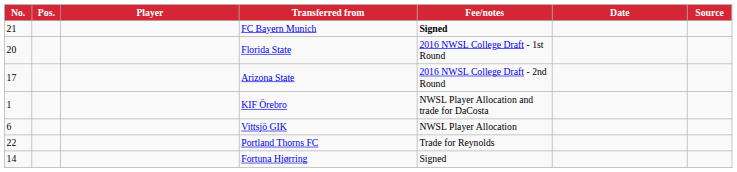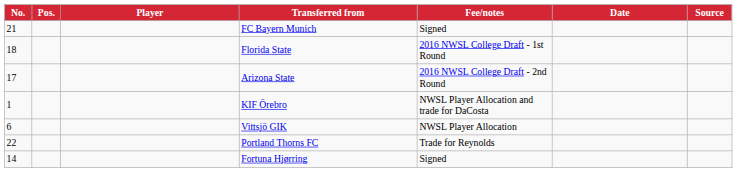 <table class="wikitable sortable" style="width:90%; text-align:center; font-size:95%; text-align:left;">
 <tr>
 <th style="color:white; background:#D52635; width:25px;"><strong>No.</strong></th>
 <th style="color:white; background:#D52635; width:25px;"><strong>Pos.</strong></th>
 <th style="color:white; background:#D52635; width:200px;"><strong>Player</strong></th>
 <th style="color:white; background:#D52635; width:200px;"><strong>Transferred from</strong></th>
 <th style="color:white; background:#D52635; width:150px;"><strong>Fee/notes</strong></th>
 <th style="color:white; background:#D52635; width:150px;"><strong>Date</strong></th>
 <th style="color:white; background:#D52635; width:25px;"><strong>Source</strong></th>
 </tr>
 <tr>
 <td>21</td>
 <td align=center></td>
 <td></td>
 <td> <a href='#'>FC Bayern Munich</a></td>
-<td><strong>Signed</strong></td>
+<td>Signed</td>
 <td></td>
 <td></td>
 </tr>
 <tr>
-<td>20</td>
+<td>18</td>
 <td align=center></td>
 <td></td>
 <td> <a href='#'>Florida State</a></td>
 <td><a href='#'>2016 NWSL College Draft</a> - 1st Round</td>
 <td></td>
 <td></td>
 </tr>
 <tr>
 <td>17</td>
 <td align=center></td>
 <td></td>
 <td> <a href='#'>Arizona State</a></td>
 <td><a href='#'>2016 NWSL College Draft</a> - 2nd Round</td>
 <td></td>
 <td></td>
 </tr>
 <tr>
 <td>1</td>
 <td align=center></td>
 <td></td>
 <td> <a href='#'>KIF Örebro</a></td>
 <td>NWSL Player Allocation and trade for DaCosta</td>
 <td></td>
 <td></td>
 </tr>
 <tr>
 <td>6</td>
 <td align=center></td>
 <td></td>
 <td> <a href='#'>Vittsjö GIK</a></td>
 <td>NWSL Player Allocation</td>
 <td></td>
 <td></td>
 </tr>
 <tr>
 <td>22</td>
 <td align=center></td>
 <td></td>
 <td> <a href='#'>Portland Thorns FC</a></td>
 <td>Trade for Reynolds</td>
 <td></td>
 <td></td>
 </tr>
 <tr>
 <td>14</td>
 <td align=center></td>
 <td></td>
 <td> <a href='#'>Fortuna Hjørring</a></td>
 <td>Signed</td>
 <td></td>
 <td></td>
 </tr>
 </table>
